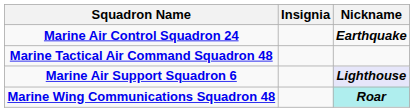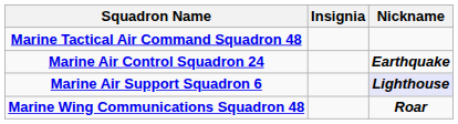 <table class="wikitable sortable" style="text-align:center">
 <tr>
 <th>Squadron Name</th>
 <th>Insignia</th>
 <th>Nickname</th>
 </tr>
 <tr>
+<td><strong><a href='#'>Marine Tactical Air Command Squadron 48</a></strong></td>
+<td></td>
+<td></td>
+</tr>
+<tr>
 <td><strong><a href='#'>Marine Air Control Squadron 24</a></strong></td>
 <td></td>
 <td><strong><em>Earthquake</em></strong></td>
-</tr>
-<tr>
-<td><strong><a href='#'>Marine Tactical Air Command Squadron 48</a></strong></td>
-<td></td>
-<td></td>
 </tr>
 <tr>
 <td><strong><a href='#'>Marine Air Support Squadron 6</a></strong></td>
 <td></td>
 <td style="background: lavender;"><strong><em>Lighthouse</em></strong></td>
 </tr>
 <tr>
 <td><strong><a href='#'>Marine Wing Communications Squadron 48</a></strong></td>
 <td></td>
-<td style="background: paleturquoise;"><strong><em>Roar</em></strong></td>
+<td><strong><em>Roar</em></strong></td>
 </tr>
 </table>
